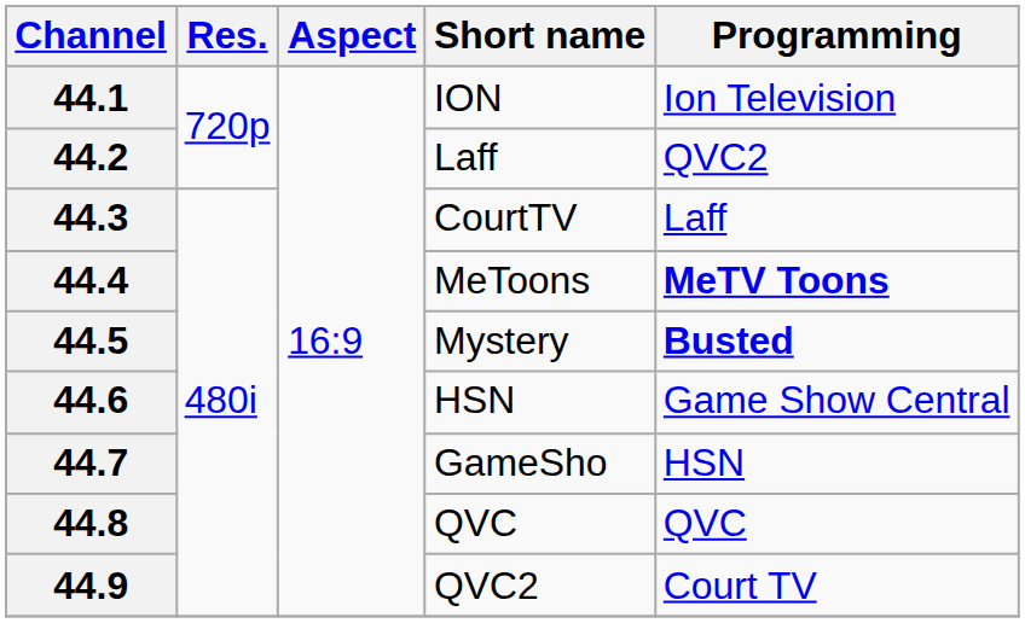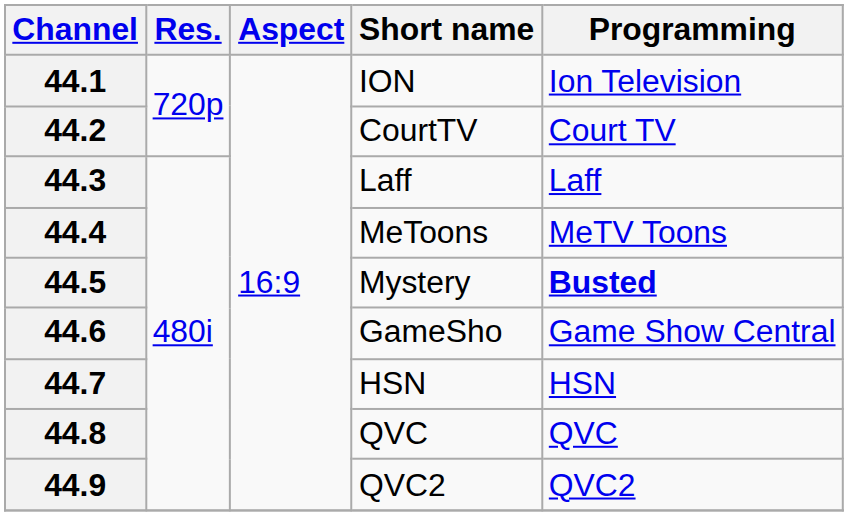 <table class="wikitable">
 <tr>
 <th scope = "col"><a href='#'>Channel</a></th>
 <th scope = "col"><a href='#'>Res.</a></th>
 <th scope = "col"><a href='#'>Aspect</a></th>
 <th scope = "col">Short name</th>
 <th scope = "col">Programming</th>
 </tr>
 <tr>
 <th scope = "row">44.1</th>
 <td rowspan=2><a href='#'>720p</a></td>
 <td rowspan=9><a href='#'>16:9</a></td>
 <td>ION</td>
 <td><a href='#'>Ion Television</a></td>
 </tr>
 <tr>
 <th scope = "row">44.2</th>
-<td>Laff</td>
-<td><a href='#'>QVC2</a></td>
+<td>CourtTV</td>
+<td><a href='#'>Court TV</a></td>
 </tr>
 <tr>
 <th scope = "row">44.3</th>
 <td rowspan=7><a href='#'>480i</a></td>
-<td>CourtTV</td>
+<td>Laff</td>
 <td><a href='#'>Laff</a></td>
 </tr>
 <tr>
 <th scope = "row">44.4</th>
 <td>MeToons</td>
-<td><strong><a href='#'>MeTV Toons</a></strong></td>
+<td><a href='#'>MeTV Toons</a></td>
 </tr>
 <tr>
 <th scope = "row">44.5</th>
 <td>Mystery</td>
 <td><strong><a href='#'>Busted</a></strong></td>
 </tr>
 <tr>
 <th scope = "row">44.6</th>
-<td>HSN</td>
+<td>GameSho</td>
 <td><a href='#'>Game Show Central</a></td>
 </tr>
 <tr>
 <th scope = "row">44.7</th>
-<td>GameSho</td>
+<td>HSN</td>
 <td><a href='#'>HSN</a></td>
 </tr>
 <tr>
 <th scope = "row">44.8</th>
 <td>QVC</td>
 <td><a href='#'>QVC</a></td>
 </tr>
 <tr>
 <th scope = "row">44.9</th>
 <td>QVC2</td>
-<td><a href='#'>Court TV</a></td>
+<td><a href='#'>QVC2</a></td>
 </tr>
 <tr>
 </tr>
 </table>
